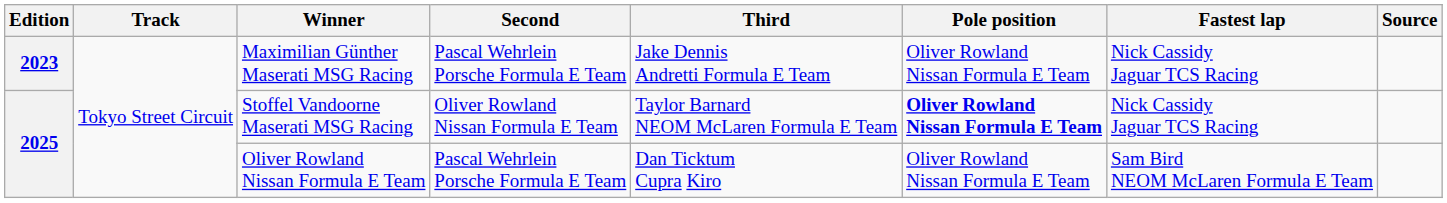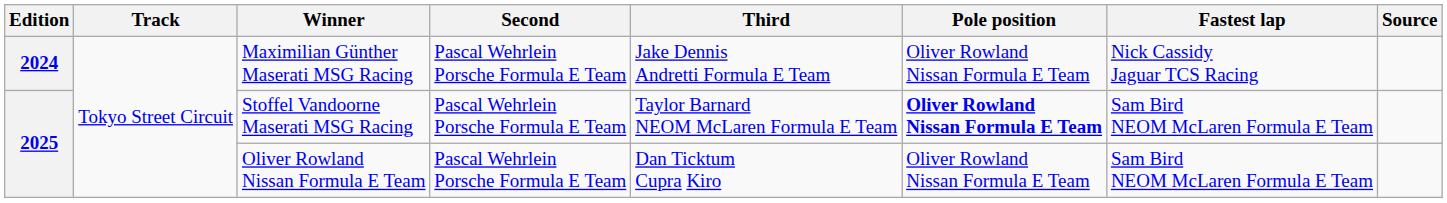 <table Class = "wikitable" style = "font-size: 90%;">
 <tr>
 <th>Edition</th>
 <th>Track</th>
 <th>Winner</th>
 <th>Second</th>
 <th>Third</th>
 <th>Pole position</th>
 <th>Fastest lap</th>
 <th>Source</th>
 </tr>
 <tr>
-<th><a href='#'>2023</a></th>
+<th><a href='#'>2024</a></th>
 <td rowspan=3><a href='#'>Tokyo Street Circuit</a></td>
 <td> <a href='#'>Maximilian Günther</a><br><a href='#'>Maserati MSG Racing</a></td>
 <td> <a href='#'>Pascal Wehrlein</a><br><a href='#'>Porsche Formula E Team</a></td>
 <td> <a href='#'>Jake Dennis</a><br><a href='#'>Andretti Formula E Team</a></td>
 <td> <a href='#'>Oliver Rowland</a><br><a href='#'>Nissan Formula E Team</a></td>
 <td> <a href='#'>Nick Cassidy</a><br><a href='#'>Jaguar TCS Racing</a></td>
 <td></td>
 </tr>
 <tr>
 <th rowspan="2"><a href='#'>2025</a></th>
 <td> <a href='#'>Stoffel Vandoorne</a><br><a href='#'>Maserati MSG Racing</a></td>
-<td> <a href='#'>Oliver Rowland</a><br><a href='#'>Nissan Formula E Team</a></td>
+<td> <a href='#'>Pascal Wehrlein</a><br><a href='#'>Porsche Formula E Team</a></td>
 <td> <a href='#'>Taylor Barnard</a><br><a href='#'>NEOM McLaren Formula E Team</a></td>
 <td><strong> <a href='#'>Oliver Rowland</a><br><a href='#'>Nissan Formula E Team</a></strong></td>
-<td> <a href='#'>Nick Cassidy</a><br><a href='#'>Jaguar TCS Racing</a></td>
+<td> <a href='#'>Sam Bird</a><br><a href='#'>NEOM McLaren Formula E Team</a></td>
 <td></td>
 </tr>
 <tr>
 <td> <a href='#'>Oliver Rowland</a><br><a href='#'>Nissan Formula E Team</a></td>
 <td> <a href='#'>Pascal Wehrlein</a><br><a href='#'>Porsche Formula E Team</a></td>
 <td> <a href='#'>Dan Ticktum</a><br><a href='#'>Cupra</a> <a href='#'>Kiro</a></td>
 <td> <a href='#'>Oliver Rowland</a><br><a href='#'>Nissan Formula E Team</a></td>
 <td> <a href='#'>Sam Bird</a><br><a href='#'>NEOM McLaren Formula E Team</a></td>
 <td></td>
 </tr>
 </table>
